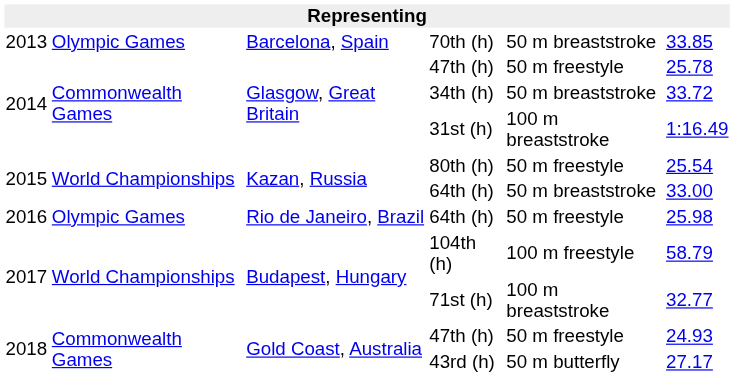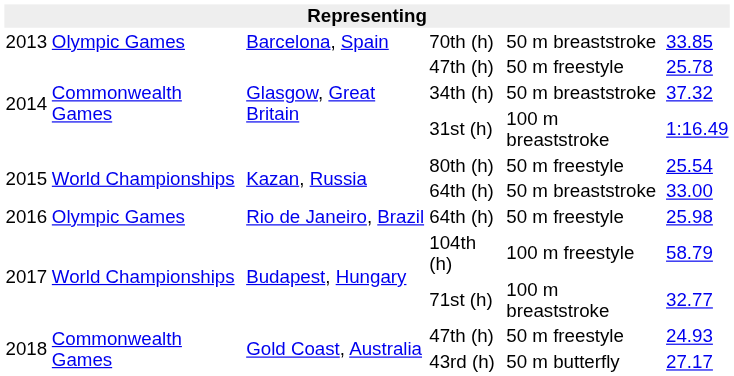 <table>
 <tr>
 <th bgcolor="#eeeeee" colspan="6">Representing </th>
 </tr>
 <tr>
 <td>2013</td>
 <td><a href='#'>Olympic Games</a></td>
 <td align=left> <a href='#'>Barcelona</a>, <a href='#'>Spain</a></td>
 <td>70th (h)</td>
 <td>50 m breaststroke</td>
 <td><a href='#'>33.85</a></td>
 </tr>
 <tr>
 <td rowspan=3>2014</td>
 <td rowspan=3><a href='#'>Commonwealth Games</a></td>
 <td rowspan=3 align=left> <a href='#'>Glasgow</a>, <a href='#'>Great Britain</a></td>
 <td>47th (h)</td>
 <td>50 m freestyle</td>
 <td><a href='#'>25.78</a></td>
 </tr>
 <tr>
 <td>34th (h)</td>
 <td>50 m breaststroke</td>
-<td><a href='#'>33.72</a></td>
+<td><a href='#'>37.32</a></td>
 </tr>
 <tr>
 <td>31st (h)</td>
 <td>100 m breaststroke</td>
 <td><a href='#'>1:16.49</a></td>
 </tr>
 <tr>
 <td rowspan=2>2015</td>
 <td rowspan=2><a href='#'>World Championships</a></td>
 <td rowspan=2 align=left> <a href='#'>Kazan</a>, <a href='#'>Russia</a></td>
 <td>80th (h)</td>
 <td>50 m freestyle</td>
 <td><a href='#'>25.54</a></td>
 </tr>
 <tr>
 <td>64th (h)</td>
 <td>50 m breaststroke</td>
 <td><a href='#'>33.00</a></td>
 </tr>
 <tr>
 <td>2016</td>
 <td><a href='#'>Olympic Games</a></td>
 <td align=left> <a href='#'>Rio de Janeiro</a>, <a href='#'>Brazil</a></td>
 <td>64th (h)</td>
 <td>50 m freestyle</td>
 <td><a href='#'>25.98</a></td>
 </tr>
 <tr>
 <td rowspan=2>2017</td>
 <td rowspan=2><a href='#'>World Championships</a></td>
 <td rowspan=2 align=left> <a href='#'>Budapest</a>, <a href='#'>Hungary</a></td>
 <td>104th (h)</td>
 <td>100 m freestyle</td>
 <td><a href='#'>58.79</a></td>
 </tr>
 <tr>
 <td>71st (h)</td>
 <td>100 m breaststroke</td>
 <td><a href='#'>32.77</a></td>
 </tr>
 <tr>
 <td rowspan=2>2018</td>
 <td rowspan=2><a href='#'>Commonwealth Games</a></td>
 <td rowspan=2 align=left> <a href='#'>Gold Coast</a>, <a href='#'>Australia</a></td>
 <td>47th (h)</td>
 <td>50 m freestyle</td>
 <td><a href='#'>24.93</a></td>
 </tr>
 <tr>
 <td>43rd (h)</td>
 <td>50 m butterfly</td>
 <td><a href='#'>27.17</a></td>
 </tr>
 </table>
